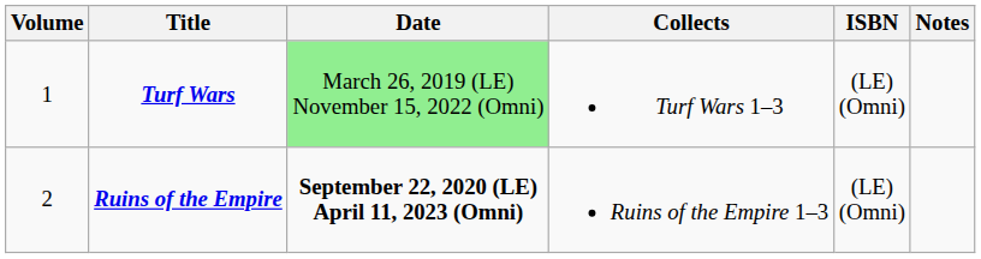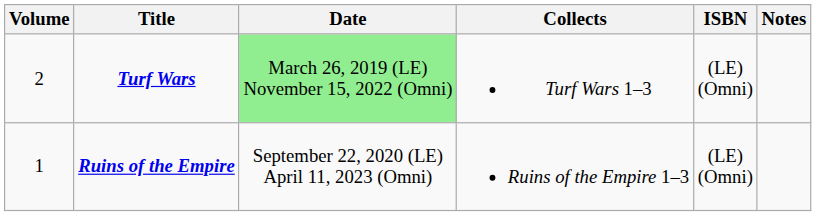 <table class="wikitable" style="text-align: center">
 <tr>
 <th>Volume</th>
 <th>Title</th>
 <th>Date</th>
 <th>Collects</th>
 <th>ISBN</th>
 <th>Notes</th>
 </tr>
 <tr>
-<td>1</td>
+<td>2</td>
 <td><strong><em><a href='#'>Turf Wars</a></em></strong></td>
 <td style="background: lightgreen;">March 26, 2019 (LE)<br>November 15, 2022 (Omni)</td>
 <td><br><ul><li><em>Turf Wars</em> 1–3</li></ul></td>
 <td> (LE)<br> (Omni)</td>
 <td></td>
 </tr>
 <tr>
-<td>2</td>
+<td>1</td>
 <td><strong><em><a href='#'>Ruins of the Empire</a></em></strong></td>
-<td><strong>September 22, 2020 (LE)<br>April 11, 2023 (Omni)</strong></td>
+<td>September 22, 2020 (LE)<br>April 11, 2023 (Omni)</td>
 <td><br><ul><li><em>Ruins of the Empire</em> 1–3</li></ul></td>
 <td> (LE)<br> (Omni)</td>
 <td></td>
 </tr>
 </table>
